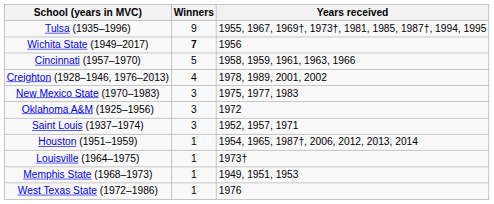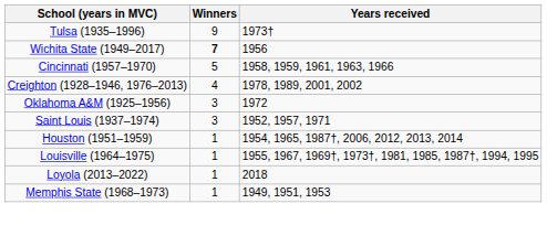 <table class="wikitable sortable" style="text-align:center;">
 <tr>
 <th>School (years in MVC)</th>
 <th>Winners</th>
 <th>Years received</th>
 </tr>
 <tr align=center>
 <td><a href='#'>Tulsa</a> (1935–1996)</td>
 <td>9</td>
-<td align=left>1955, 1967, 1969†, 1973†, 1981, 1985, 1987†, 1994, 1995</td>
+<td align=left>1973†</td>
 </tr>
 <tr align=center>
 <td><a href='#'>Wichita State</a> (1949–2017)</td>
 <td><strong>7</strong></td>
 <td align=left>1956</td>
 </tr>
 <tr align=center>
 <td><a href='#'>Cincinnati</a> (1957–1970)</td>
 <td>5</td>
 <td align=left>1958, 1959, 1961, 1963, 1966</td>
 </tr>
 <tr align=center>
 <td><a href='#'>Creighton</a> (1928–1946, 1976–2013)</td>
 <td>4</td>
 <td align=left>1978, 1989, 2001, 2002</td>
-</tr>
-<tr align=center>
-<td><a href='#'>New Mexico State</a> (1970–1983)</td>
-<td>3</td>
-<td align=left>1975, 1977, 1983</td>
 </tr>
 <tr align=center>
 <td><a href='#'>Oklahoma A&M</a> (1925–1956)</td>
 <td>3</td>
 <td align=left>1972</td>
 </tr>
 <tr align=center>
 <td><a href='#'>Saint Louis</a> (1937–1974)</td>
 <td>3</td>
 <td align=left>1952, 1957, 1971</td>
 </tr>
 <tr align=center>
 <td><a href='#'>Houston</a> (1951–1959)</td>
 <td>1</td>
 <td align=left>1954, 1965, 1987†, 2006, 2012, 2013, 2014</td>
 </tr>
 <tr align=center>
 <td><a href='#'>Louisville</a> (1964–1975)</td>
 <td>1</td>
-<td align=left>1973†</td>
+<td align=left>1955, 1967, 1969†, 1973†, 1981, 1985, 1987†, 1994, 1995</td>
+</tr>
+<tr align=center>
+<td><a href='#'>Loyola</a> (2013–2022)</td>
+<td>1</td>
+<td align=left>2018</td>
 </tr>
 <tr align=center>
 <td><a href='#'>Memphis State</a> (1968–1973)</td>
 <td>1</td>
 <td align=left>1949, 1951, 1953</td>
 </tr>
-<tr align=center>
-<td><a href='#'>West Texas State</a> (1972–1986)</td>
-<td>1</td>
-<td align=left>1976</td>
-</tr>
 </table>
